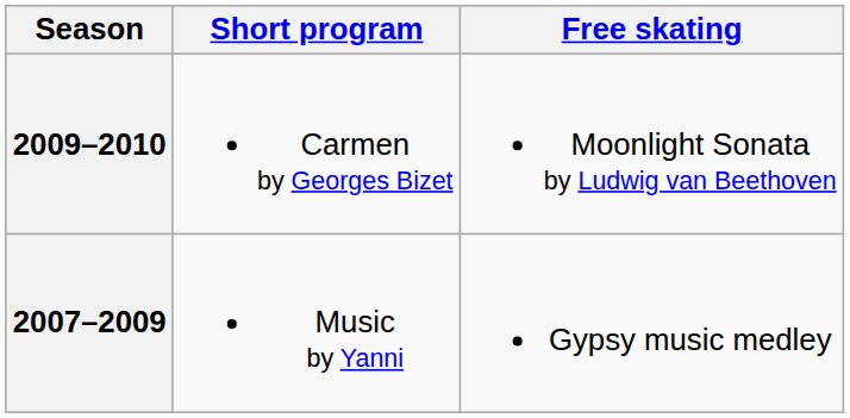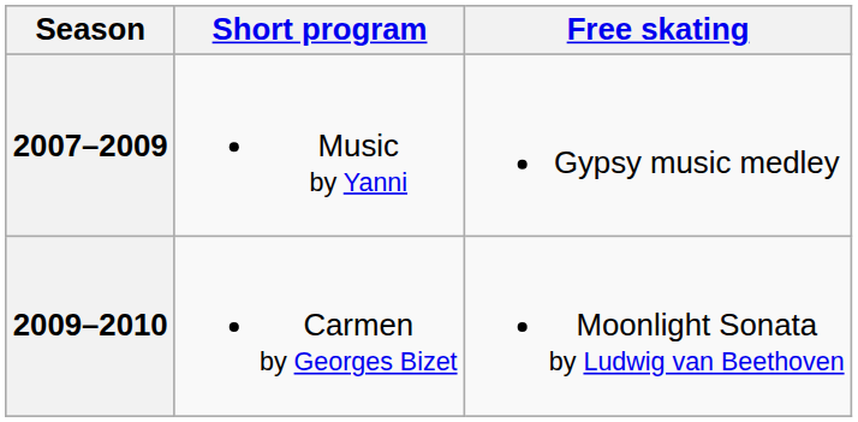 <table class="wikitable" style="text-align:center">
 <tr>
 <th>Season</th>
 <th><a href='#'>Short program</a></th>
 <th><a href='#'>Free skating</a></th>
 </tr>
 <tr>
+<th>2007–2009 <br> </th>
+<td><br><ul><li>Music <br><small> by <a href='#'>Yanni</a> </small></li></ul></td>
+<td><br><ul><li>Gypsy music medley</li></ul></td>
+</tr>
+<tr>
 <th>2009–2010 <br> </th>
 <td><br><ul><li>Carmen <br><small> by <a href='#'>Georges Bizet</a> </small></li></ul></td>
 <td><br><ul><li>Moonlight Sonata <br><small> by <a href='#'>Ludwig van Beethoven</a> </small></li></ul></td>
 </tr>
-<tr>
-<th>2007–2009 <br> </th>
-<td><br><ul><li>Music <br><small> by <a href='#'>Yanni</a> </small></li></ul></td>
-<td><br><ul><li>Gypsy music medley</li></ul></td>
-</tr>
 </table>
